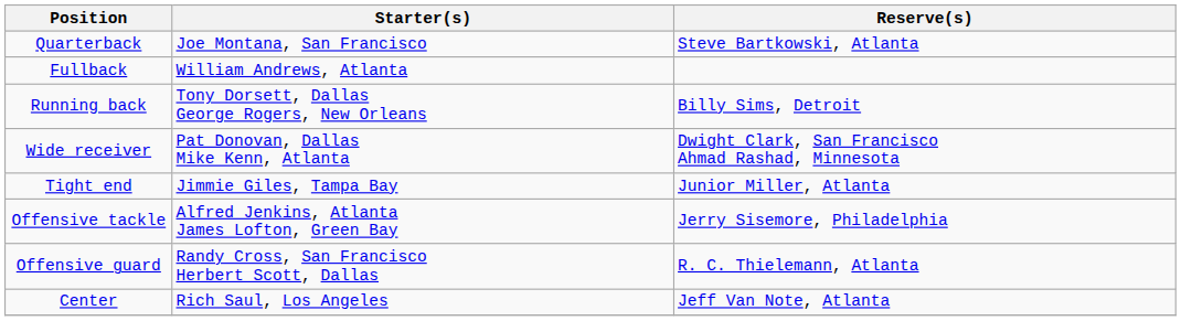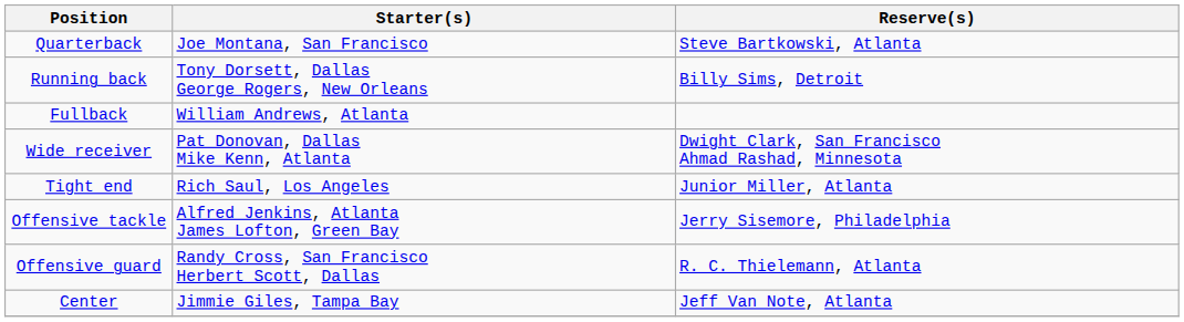 <table class="wikitable" width=75%>
 <tr>
 <th width=10%>Position</th>
 <th width=30%>Starter(s)</th>
 <th width=30%>Reserve(s)</th>
 </tr>
 <tr>
 <td align=center><a href='#'>Quarterback</a></td>
 <td> <a href='#'>Joe Montana</a>, <a href='#'>San Francisco</a></td>
 <td> <a href='#'>Steve Bartkowski</a>, <a href='#'>Atlanta</a></td>
 </tr>
 <tr>
+<td align=center><a href='#'>Running back</a></td>
+<td> <a href='#'>Tony Dorsett</a>, <a href='#'>Dallas</a><br> <a href='#'>George Rogers</a>, <a href='#'>New Orleans</a></td>
+<td> <a href='#'>Billy Sims</a>, <a href='#'>Detroit</a></td>
+</tr>
+<tr>
 <td align=center><a href='#'>Fullback</a></td>
 <td> <a href='#'>William Andrews</a>, <a href='#'>Atlanta</a></td>
 <td></td>
-</tr>
-<tr>
-<td align=center><a href='#'>Running back</a></td>
-<td> <a href='#'>Tony Dorsett</a>, <a href='#'>Dallas</a><br> <a href='#'>George Rogers</a>, <a href='#'>New Orleans</a></td>
-<td> <a href='#'>Billy Sims</a>, <a href='#'>Detroit</a></td>
 </tr>
 <tr>
 <td align=center><a href='#'>Wide receiver</a></td>
 <td> <a href='#'>Pat Donovan</a>, <a href='#'>Dallas</a><br> <a href='#'>Mike Kenn</a>, <a href='#'>Atlanta</a></td>
 <td> <a href='#'>Dwight Clark</a>, <a href='#'>San Francisco</a><br> <a href='#'>Ahmad Rashad</a>, <a href='#'>Minnesota</a></td>
 </tr>
 <tr>
 <td align=center><a href='#'>Tight end</a></td>
-<td> <a href='#'>Jimmie Giles</a>, <a href='#'>Tampa Bay</a></td>
+<td> <a href='#'>Rich Saul</a>, <a href='#'>Los Angeles</a></td>
 <td> <a href='#'>Junior Miller</a>, <a href='#'>Atlanta</a></td>
 </tr>
 <tr>
 <td align=center><a href='#'>Offensive tackle</a></td>
 <td> <a href='#'>Alfred Jenkins</a>, <a href='#'>Atlanta</a><br> <a href='#'>James Lofton</a>, <a href='#'>Green Bay</a></td>
 <td> <a href='#'>Jerry Sisemore</a>, <a href='#'>Philadelphia</a></td>
 </tr>
 <tr>
 <td align=center><a href='#'>Offensive guard</a></td>
 <td> <a href='#'>Randy Cross</a>, <a href='#'>San Francisco</a><br> <a href='#'>Herbert Scott</a>, <a href='#'>Dallas</a></td>
 <td> <a href='#'>R. C. Thielemann</a>, <a href='#'>Atlanta</a></td>
 </tr>
 <tr>
 <td align=center><a href='#'>Center</a></td>
-<td> <a href='#'>Rich Saul</a>, <a href='#'>Los Angeles</a></td>
+<td> <a href='#'>Jimmie Giles</a>, <a href='#'>Tampa Bay</a></td>
 <td> <a href='#'>Jeff Van Note</a>, <a href='#'>Atlanta</a></td>
 </tr>
 <tr>
 </tr>
 </table>
